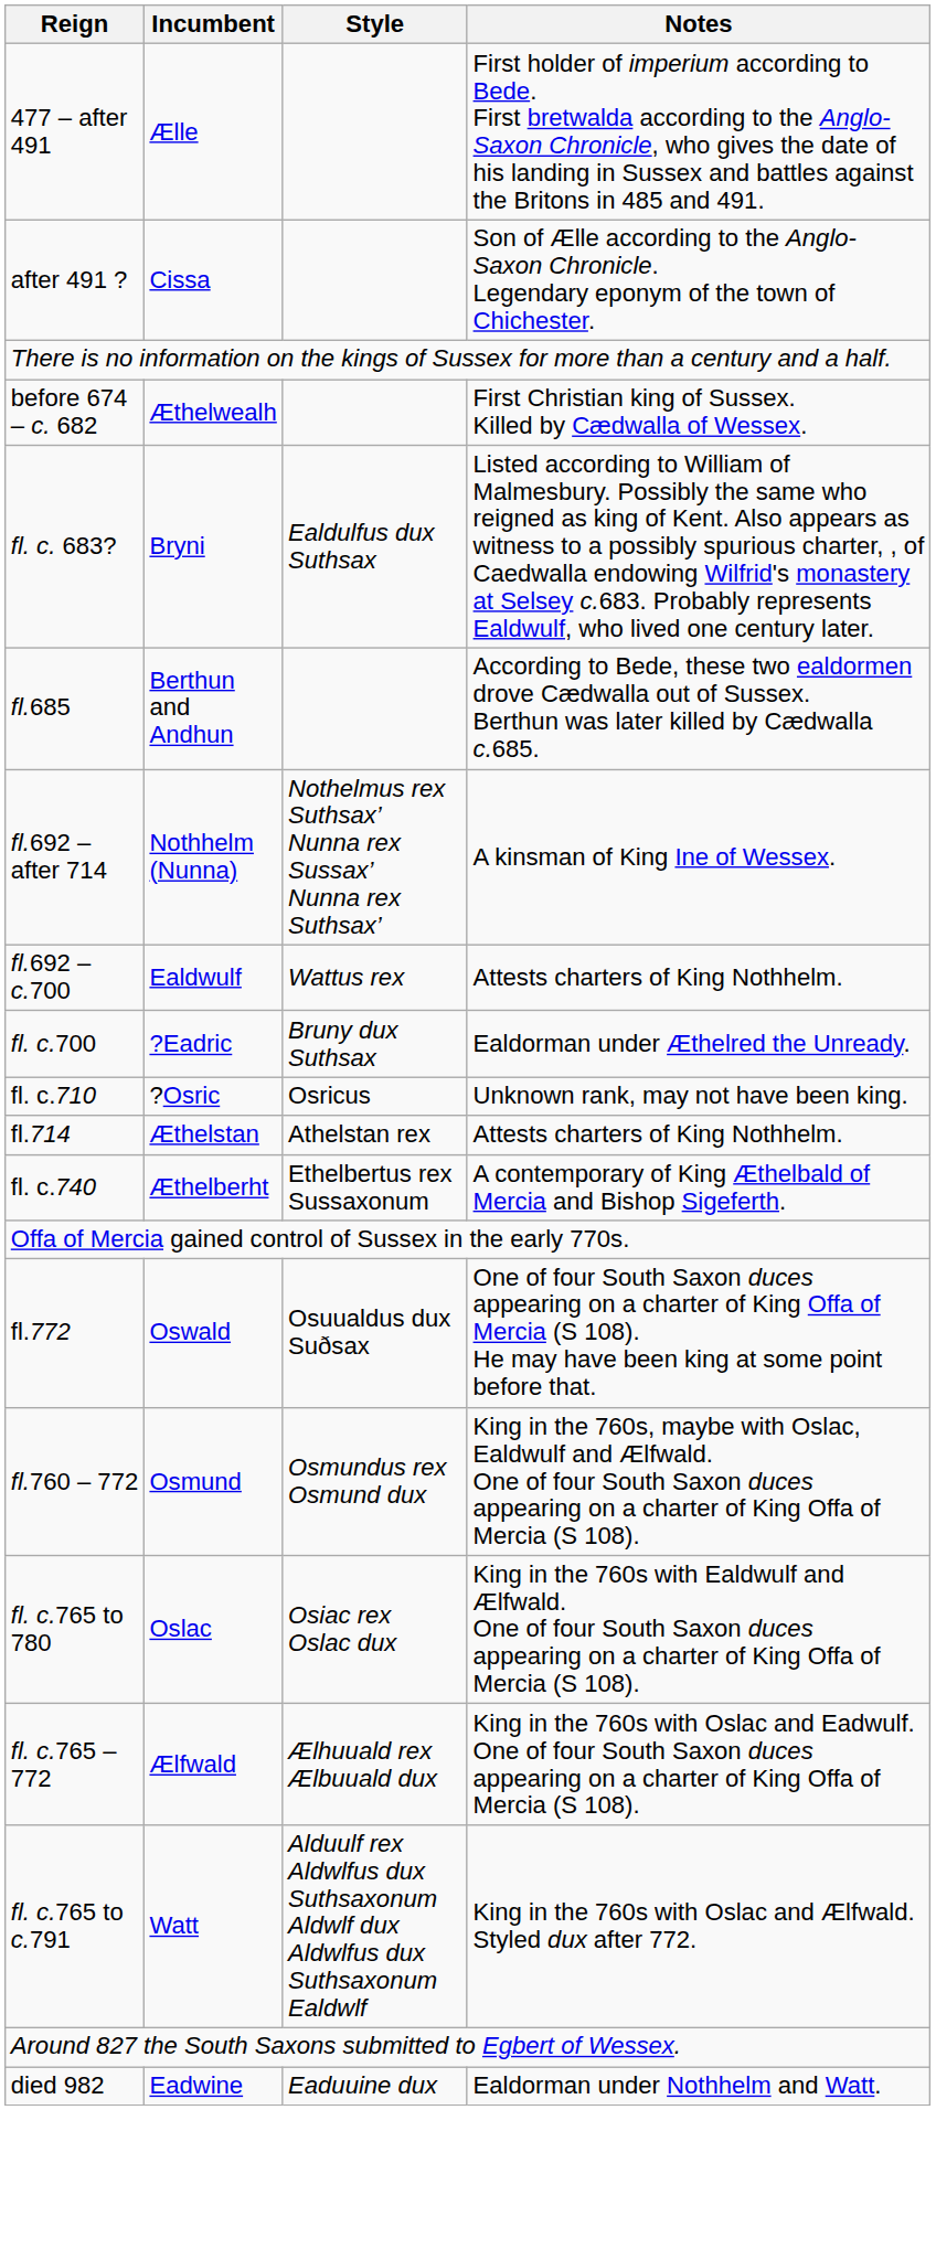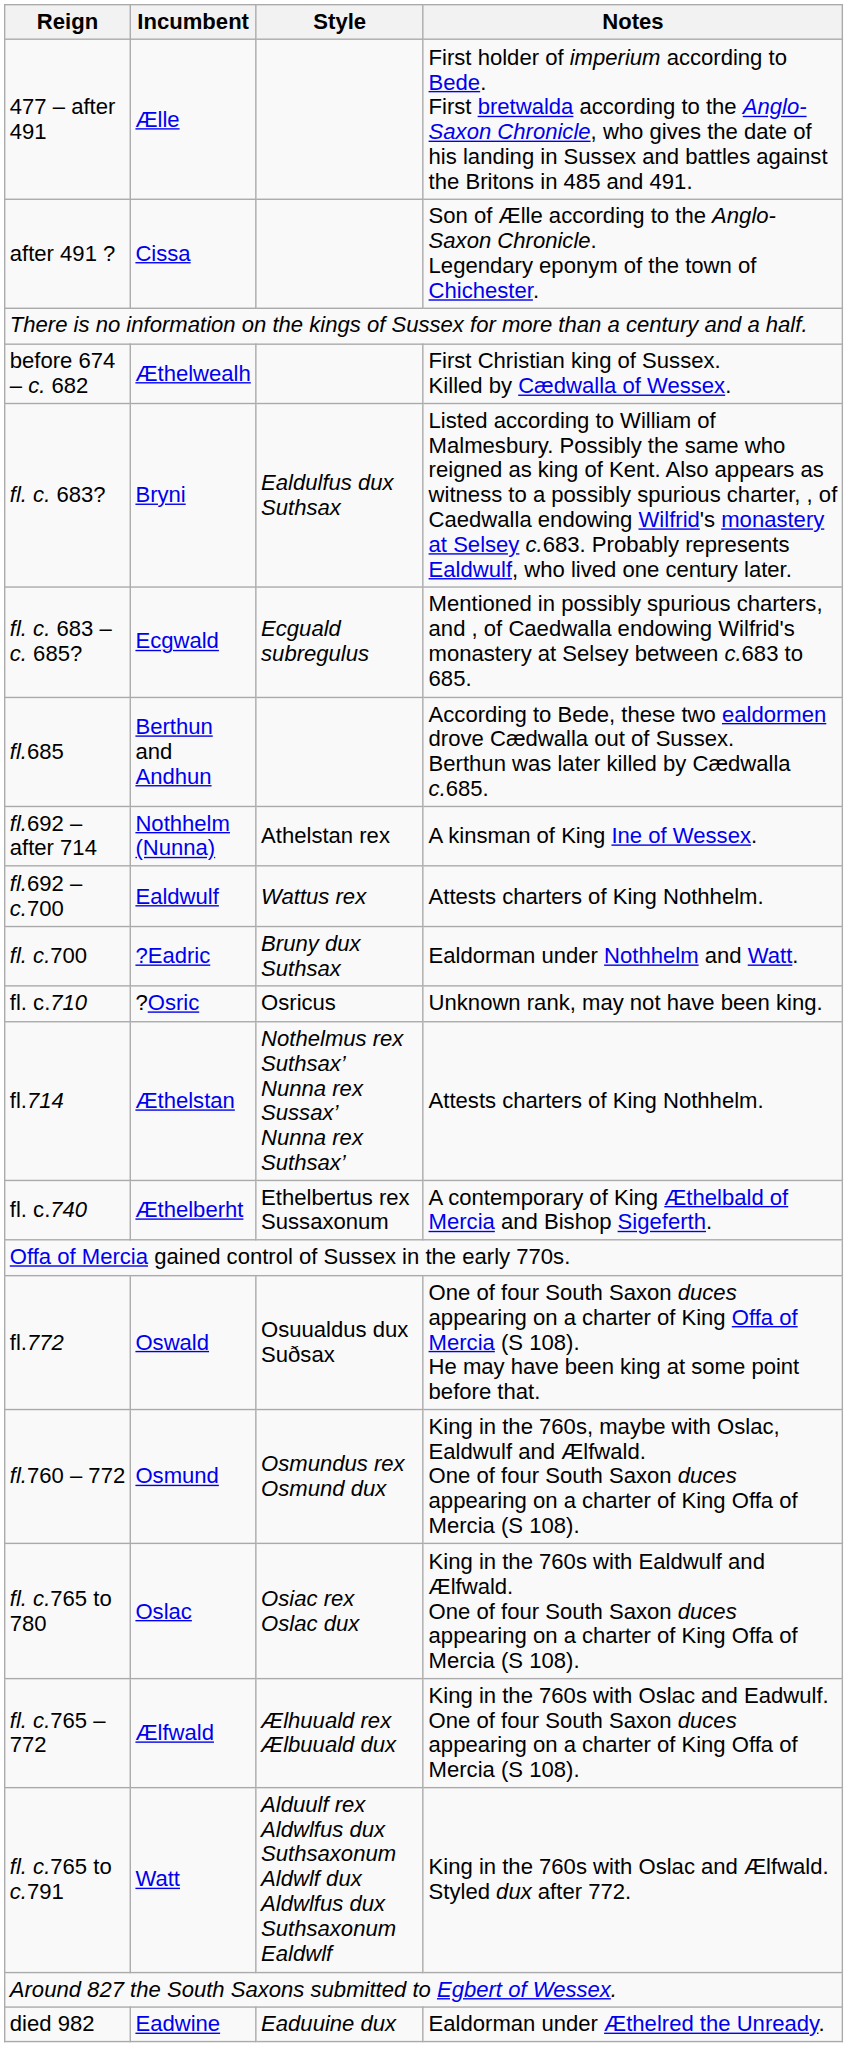 <table class="wikitable alternance">
 <tr>
 <th scope=col width="15%">Reign</th>
 <th scope=col width="15%">Incumbent</th>
 <th scope=col width="20%">Style</th>
 <th scope=col width="50%">Notes</th>
 </tr>
 <tr>
 <td>477 – after 491</td>
 <td><a href='#'>Ælle</a></td>
 <td></td>
 <td>First holder of <em>imperium</em> according to <a href='#'>Bede</a>.<br>First <a href='#'>bretwalda</a> according to the <em><a href='#'>Anglo-Saxon Chronicle</a></em>, who gives the date of his landing in Sussex and battles against the Britons in 485 and 491.</td>
 </tr>
 <tr>
 <td>after 491 ?</td>
 <td><a href='#'>Cissa</a></td>
 <td></td>
 <td>Son of Ælle according to the <em>Anglo-Saxon Chronicle</em>.<br>Legendary eponym of the town of <a href='#'>Chichester</a>.</td>
 </tr>
 <tr>
 <td colspan=4><em>There is no information on the kings of Sussex for more than a century and a half.</em></td>
 </tr>
 <tr>
 <td>before 674 – <em>c.</em> 682</td>
 <td><a href='#'>Æthelwealh</a></td>
 <td></td>
 <td>First Christian king of Sussex.<br>Killed by <a href='#'>Cædwalla of Wessex</a>.</td>
 </tr>
 <tr>
 <td><em>fl. c.</em> 683?</td>
 <td><a href='#'>Bryni</a></td>
 <td><em>Ealdulfus dux Suthsax</em></td>
 <td>Listed according to  William of Malmesbury. Possibly the same who reigned as king of Kent. Also appears as witness to a possibly spurious charter, , of Caedwalla endowing <a href='#'>Wilfrid</a>'s <a href='#'>monastery at Selsey</a> <em>c.</em>683. Probably represents <a href='#'>Ealdwulf</a>, who lived one century later.</td>
 </tr>
 <tr>
+<td><em>fl. c.</em> 683 – <em>c.</em> 685?</td>
+<td><a href='#'>Ecgwald</a></td>
+<td><em>Ecguald subregulus</em></td>
+<td>Mentioned in possibly spurious charters,  and , of Caedwalla endowing Wilfrid's monastery at Selsey between <em>c.</em>683 to 685.</td>
+</tr>
+<tr>
 <td><em>fl.</em>685</td>
 <td><a href='#'>Berthun</a> and <a href='#'>Andhun</a></td>
 <td></td>
 <td>According to Bede, these two <a href='#'>ealdormen</a> drove Cædwalla out of Sussex.<br>Berthun was later killed by Cædwalla <em>c.</em>685.</td>
 </tr>
 <tr>
 <td><em>fl.</em>692 – after 714</td>
 <td><a href='#'>Nothhelm (Nunna)</a></td>
-<td><em>Nothelmus rex Suthsax’</em><br><em>Nunna rex Sussax’</em><br><em>Nunna rex Suthsax’</em></td>
+<td></em>Athelstan rex<em></td>
 <td>A kinsman of King <a href='#'>Ine of Wessex</a>.</td>
 </tr>
 <tr>
 <td><em>fl.</em>692 – <em>c.</em>700</td>
 <td><a href='#'>Ealdwulf</a></td>
 <td><em>Wattus rex</em></td>
 <td>Attests charters of King Nothhelm.</td>
 </tr>
 <tr>
 <td><em>fl. c.</em>700</td>
 <td><a href='#'>?Eadric</a></td>
 <td><em>Bruny dux Suthsax<strong></td>
-<td>Ealdorman under <a href='#'>Æthelred the Unready</a>.</td>
+<td>Ealdorman under <a href='#'>Nothhelm</a> and <a href='#'>Watt</a>.</td>
 </tr>
 <tr>
 <td></em>fl. c.<em>710</td>
 <td>?<a href='#'>Osric</a></td>
 <td></em>Osricus<em></td>
 <td>Unknown rank, may not have been king.</td>
 </tr>
 <tr>
 <td></em>fl.<em>714</td>
 <td><a href='#'>Æthelstan</a></td>
-<td></em>Athelstan rex<em></td>
+<td><em>Nothelmus rex Suthsax’</em><br><em>Nunna rex Sussax’</em><br><em>Nunna rex Suthsax’</em></td>
 <td>Attests charters of King Nothhelm.</td>
 </tr>
 <tr>
 <td></em>fl. c.<em>740</td>
 <td><a href='#'>Æthelberht</a></td>
 <td></em>Ethelbertus rex Sussaxonum<em></td>
 <td>A contemporary of King <a href='#'>Æthelbald of Mercia</a> and Bishop <a href='#'>Sigeferth</a>.</td>
 </tr>
 <tr>
 <td colspan=4></em><a href='#'>Offa of Mercia</a> gained control of Sussex in the early 770s.<em></td>
 </tr>
 <tr>
 <td></em>fl.<em>772</td>
 <td><a href='#'>Oswald</a></td>
 <td></em>Osuualdus dux Suðsax</strong></td>
 <td>One of four South Saxon <em>duces</em> appearing on a charter of King <a href='#'>Offa of Mercia</a> (S 108).<br>He may have been king at some point before that.</td>
 </tr>
 <tr>
 <td><em>fl.</em>760 – 772</td>
 <td><a href='#'>Osmund</a></td>
 <td><em>Osmundus rex</em><br><em>Osmund dux</em></td>
 <td>King in the 760s, maybe with Oslac, Ealdwulf and Ælfwald.<br>One of four South Saxon <em>duces</em> appearing on a charter of King Offa of Mercia (S 108).</td>
 </tr>
 <tr>
 <td><em>fl. c.</em>765 to 780</td>
 <td><a href='#'>Oslac</a></td>
 <td><em>Osiac rex</em><br><em>Oslac dux</em></td>
 <td>King in the 760s with Ealdwulf and Ælfwald.<br>One of four South Saxon <em>duces</em> appearing on a charter of King Offa of Mercia (S 108).</td>
 </tr>
 <tr>
 <td><em>fl. c.</em>765 – 772</td>
 <td><a href='#'>Ælfwald</a></td>
 <td><em>Ælhuuald rex</em><br><em>Ælbuuald dux</em></td>
 <td>King in the 760s with Oslac and Eadwulf.<br>One of four South Saxon <em>duces</em> appearing on a charter of King Offa of Mercia (S 108).</td>
 </tr>
 <tr>
 <td><em>fl. c.</em>765 to <em>c.</em>791</td>
 <td><a href='#'>Watt</a></td>
 <td><em>Alduulf rex</em><br><em>Aldwlfus dux Suthsaxonum</em><br><em>Aldwlf dux</em><br><em>Aldwlfus dux Suthsaxonum</em><br><em>Ealdwlf</em></td>
 <td>King in the 760s with Oslac and Ælfwald.<br>Styled <em>dux</em> after 772.</td>
 </tr>
 <tr>
 <td colspan=4><em>Around 827 the South Saxons submitted to <a href='#'>Egbert of Wessex</a>.</em></td>
 </tr>
 <tr>
 <td>died 982</td>
 <td><a href='#'>Eadwine</a></td>
 <td><em>Eaduuine dux</em></td>
-<td>Ealdorman under <a href='#'>Nothhelm</a> and <a href='#'>Watt</a>.</td>
+<td>Ealdorman under <a href='#'>Æthelred the Unready</a>.</td>
 </tr>
 </table>
